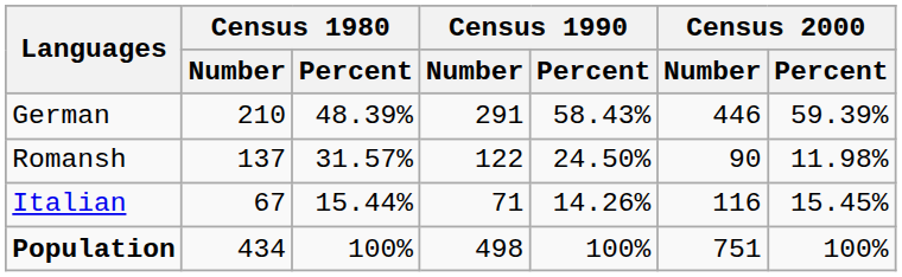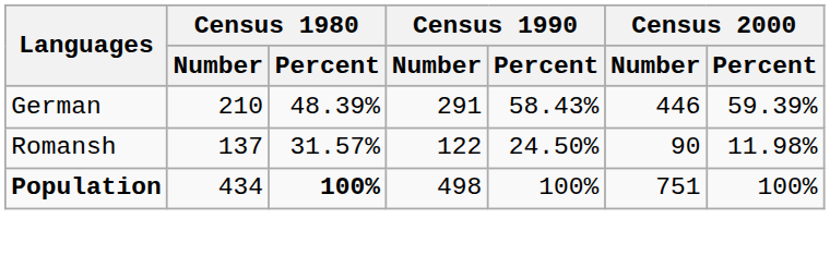 <table class="wikitable">
 <tr>
 <th rowspan="2">Languages</th>
 <th colspan="2">Census 1980</th>
 <th colspan="2">Census 1990</th>
 <th colspan="2">Census 2000</th>
 </tr>
 <tr>
 <th>Number</th>
 <th>Percent</th>
 <th>Number</th>
 <th>Percent</th>
 <th>Number</th>
 <th>Percent</th>
 </tr>
 <tr>
 <td>German</td>
 <td align=right>210</td>
 <td align=right>48.39%</td>
 <td align=right>291</td>
 <td align=right>58.43%</td>
 <td align=right>446</td>
 <td align=right>59.39%</td>
 </tr>
 <tr>
 <td>Romansh</td>
 <td align=right>137</td>
 <td align=right>31.57%</td>
 <td align=right>122</td>
 <td align=right>24.50%</td>
 <td align=right>90</td>
 <td align=right>11.98%</td>
 </tr>
 <tr>
-<td><a href='#'>Italian</a></td>
-<td align=right>67</td>
-<td align=right>15.44%</td>
-<td align=right>71</td>
-<td align=right>14.26%</td>
-<td align=right>116</td>
-<td align=right>15.45%</td>
-</tr>
-<tr>
 <td><strong>Population</strong></td>
 <td align=right>434</td>
-<td align=right>100%</td>
+<td align=right><strong>100%</strong></td>
 <td align=right>498</td>
 <td align=right>100%</td>
 <td align=right>751</td>
 <td align=right>100%</td>
 </tr>
 </table>
